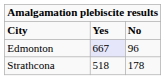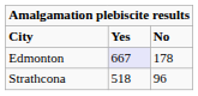 <table class="wikitable" style="float:right;">
 <tr>
 <td colspan="4"><strong>Amalgamation plebiscite results</strong></td>
 </tr>
 <tr>
 <td style="text-align:left; vertical-align:top;"><strong>City</strong></td>
 <td valign="top"><strong>Yes</strong></td>
 <td valign="top"><strong>No</strong></td>
 </tr>
 <tr>
 <td>Edmonton</td>
 <td style="background: lavender;">667</td>
-<td>96</td>
+<td>178</td>
 </tr>
 <tr>
 <td>Strathcona</td>
 <td>518</td>
-<td>178</td>
+<td>96</td>
 </tr>
 </table>
